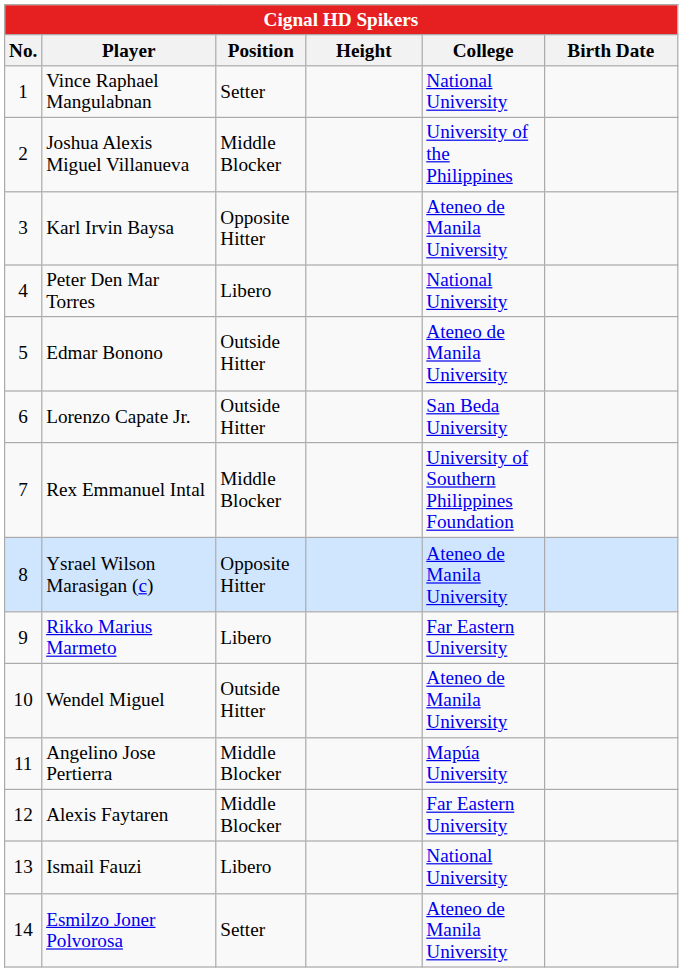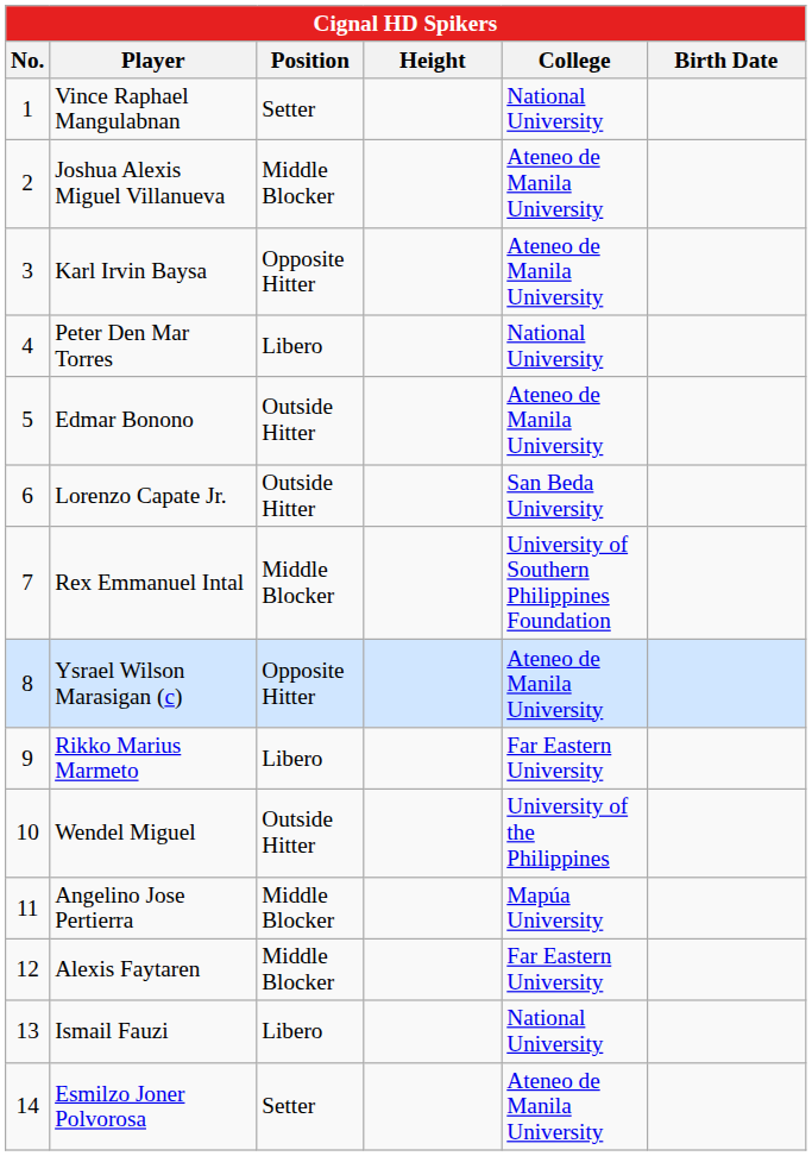 <table class="wikitable sortable" style="text-align:left; width: 90%; font-size:100%;">
 <tr>
 <th colspan="6" style= "background: #E62020; color: White; text-align:center;"><strong>Cignal HD Spikers</strong></th>
 </tr>
 <tr>
 <th width=3px>No.</th>
 <th width=150px>Player</th>
 <th width=70px>Position</th>
 <th width=100px>Height</th>
 <th width=100px>College</th>
 <th width=120px>Birth Date</th>
 </tr>
 <tr>
 <td style="text-align:center;">1</td>
 <td>Vince Raphael Mangulabnan</td>
 <td>Setter</td>
 <td></td>
 <td><a href='#'>National University</a></td>
 <td></td>
 </tr>
 <tr>
 <td style="text-align:center;">2</td>
 <td>Joshua Alexis Miguel Villanueva</td>
 <td>Middle Blocker</td>
 <td></td>
-<td><a href='#'>University of the Philippines</a></td>
+<td><a href='#'>Ateneo de Manila University</a></td>
 <td></td>
 </tr>
 <tr>
 <td style="text-align:center;">3</td>
 <td>Karl Irvin Baysa</td>
 <td>Opposite Hitter</td>
 <td></td>
 <td><a href='#'>Ateneo de Manila University</a></td>
 <td></td>
 </tr>
 <tr>
 <td style="text-align:center;">4</td>
 <td>Peter Den Mar Torres</td>
 <td>Libero</td>
 <td></td>
 <td><a href='#'>National University</a></td>
 <td></td>
 </tr>
 <tr>
 <td style="text-align:center;">5</td>
 <td>Edmar Bonono</td>
 <td>Outside Hitter</td>
 <td></td>
 <td><a href='#'>Ateneo de Manila University</a></td>
 <td></td>
 </tr>
 <tr>
 <td style="text-align:center;">6</td>
 <td>Lorenzo Capate Jr.</td>
 <td>Outside Hitter</td>
 <td></td>
 <td><a href='#'>San Beda University</a></td>
 <td></td>
 </tr>
 <tr>
 <td style="text-align:center;">7</td>
 <td>Rex Emmanuel Intal</td>
 <td>Middle Blocker</td>
 <td></td>
 <td><a href='#'>University of Southern Philippines Foundation</a></td>
 <td></td>
 </tr>
 <tr bgcolor=#D0E6FF>
 <td style="text-align:center;">8</td>
 <td>Ysrael Wilson Marasigan (<a href='#'>c</a>)</td>
 <td>Opposite Hitter</td>
 <td></td>
 <td><a href='#'>Ateneo de Manila University</a></td>
 <td></td>
 </tr>
 <tr>
 <td style="text-align:center;">9</td>
 <td><a href='#'>Rikko Marius Marmeto</a></td>
 <td>Libero</td>
 <td></td>
 <td><a href='#'>Far Eastern University</a></td>
 <td></td>
 </tr>
 <tr>
 <td style="text-align:center;">10</td>
 <td>Wendel Miguel</td>
 <td>Outside Hitter</td>
 <td></td>
-<td><a href='#'>Ateneo de Manila University</a></td>
+<td><a href='#'>University of the Philippines</a></td>
 <td></td>
 </tr>
 <tr>
 <td style="text-align:center;">11</td>
 <td>Angelino Jose Pertierra</td>
 <td>Middle Blocker</td>
 <td></td>
 <td><a href='#'>Mapúa University</a></td>
 <td></td>
 </tr>
 <tr>
 <td style="text-align:center;">12</td>
 <td>Alexis Faytaren</td>
 <td>Middle Blocker</td>
 <td></td>
 <td><a href='#'>Far Eastern University</a></td>
 <td></td>
 </tr>
 <tr>
 <td style="text-align:center;">13</td>
 <td>Ismail Fauzi</td>
 <td>Libero</td>
 <td></td>
 <td><a href='#'>National University</a></td>
 <td></td>
 </tr>
 <tr>
 <td style="text-align:center;">14</td>
 <td><a href='#'>Esmilzo Joner Polvorosa</a></td>
 <td>Setter</td>
 <td></td>
 <td><a href='#'>Ateneo de Manila University</a></td>
 <td></td>
 </tr>
 </table>
